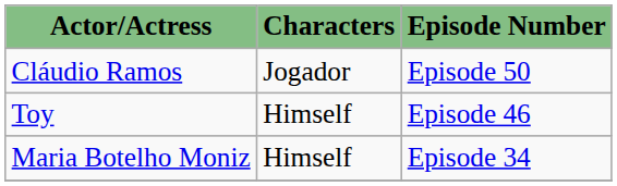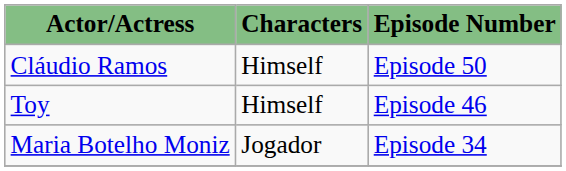 <table class="wikitable">
 <tr>
 <th style="background:#84BE84;">Actor/Actress</th>
 <th style="background:#84BE84;">Characters</th>
 <th style="background:#84BE84;">Episode Number</th>
 </tr>
 <tr>
 <td><a href='#'>Cláudio Ramos</a></td>
-<td>Jogador</td>
+<td>Himself</td>
 <td><a href='#'>Episode 50</a></td>
 </tr>
 <tr>
 <td><a href='#'>Toy</a></td>
 <td>Himself</td>
 <td><a href='#'>Episode 46</a></td>
 </tr>
 <tr>
 <td><a href='#'>Maria Botelho Moniz</a></td>
-<td>Himself</td>
+<td>Jogador</td>
 <td><a href='#'>Episode 34</a></td>
 </tr>
 <tr>
 </tr>
 </table>
